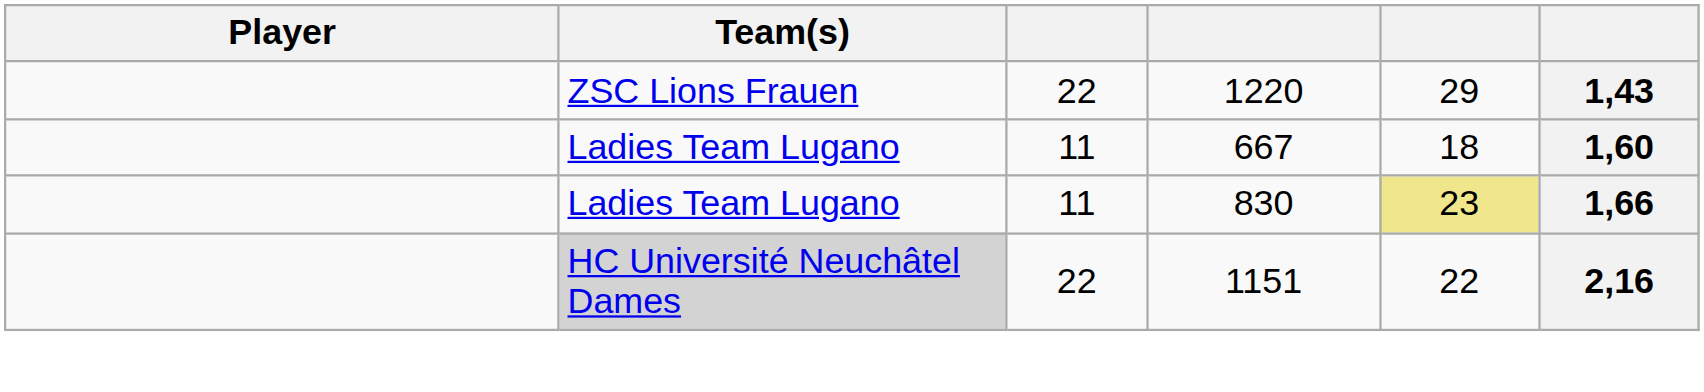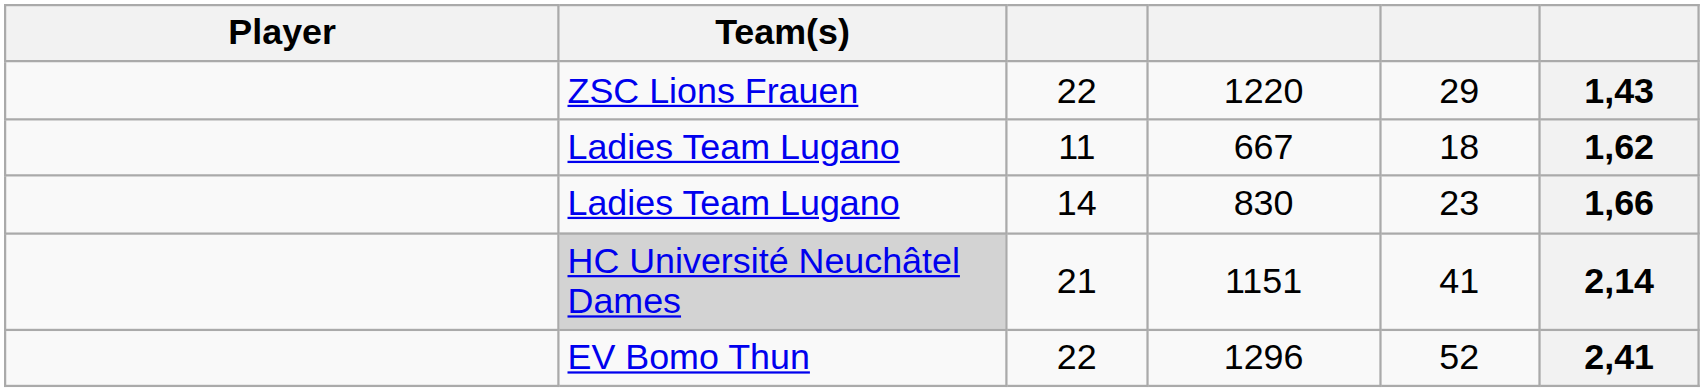 <table class="wikitable sortable" style="text-align: center">
 <tr>
 <th style="width: 15em;">Player</th>
 <th style="width: 12em;">Team(s)</th>
 <th style="width: 3.5em;"></th>
 <th style="width: 6em;"></th>
 <th style="width: 4em;"></th>
 <th style="width: 4em;"></th>
 </tr>
 <tr>
 <td style="text-align:left;"> </td>
 <td style="text-align:left;"><a href='#'>ZSC Lions Frauen</a></td>
 <td>22</td>
 <td>1220</td>
 <td>29</td>
 <th>1,43</th>
 </tr>
 <tr>
 <td style="text-align:left;"> </td>
 <td style="text-align:left;"><a href='#'>Ladies Team Lugano</a></td>
 <td>11</td>
 <td>667</td>
 <td>18</td>
-<th>1,60</th>
+<th>1,62</th>
 </tr>
 <tr>
 <td style="text-align:left;"> </td>
 <td style="text-align:left;"><a href='#'>Ladies Team Lugano</a></td>
-<td>11</td>
+<td>14</td>
 <td>830</td>
-<td style="background: khaki;">23</td>
+<td>23</td>
 <th>1,66</th>
 </tr>
 <tr>
 <td style="text-align:left;"> </td>
 <td style="background: lightgrey; text-align:left;"><a href='#'>HC Université Neuchâtel Dames</a></td>
+<td>21</td>
+<td>1151</td>
+<td>41</td>
+<th>2,14</th>
+</tr>
+<tr>
+<td style="text-align:left;"> </td>
+<td style="text-align:left;"><a href='#'>EV Bomo Thun</a></td>
 <td>22</td>
-<td>1151</td>
-<td>22</td>
-<th>2,16</th>
+<td>1296</td>
+<td>52</td>
+<th>2,41</th>
 </tr>
 </table>
